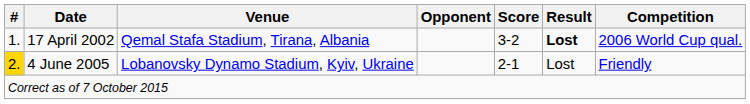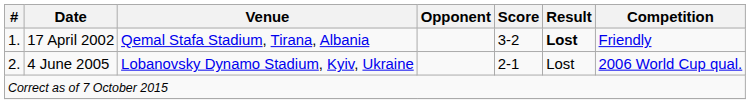 <table class="wikitable" style="font-size:95%;">
 <tr>
 <th>#</th>
 <th>Date</th>
 <th>Venue</th>
 <th>Opponent</th>
 <th>Score</th>
 <th>Result</th>
 <th>Competition</th>
 </tr>
 <tr>
 <td>1.</td>
 <td>17 April 2002</td>
 <td><a href='#'>Qemal Stafa Stadium</a>, <a href='#'>Tirana</a>, <a href='#'>Albania</a></td>
 <td></td>
 <td>3-2</td>
 <td><strong>Lost</strong></td>
-<td><a href='#'>2006 World Cup qual.</a></td>
+<td><a href='#'>Friendly</a></td>
 </tr>
 <tr>
-<td style="background: gold;">2.</td>
+<td>2.</td>
 <td>4 June 2005</td>
 <td><a href='#'>Lobanovsky Dynamo Stadium</a>, <a href='#'>Kyiv</a>, <a href='#'>Ukraine</a></td>
 <td></td>
 <td>2-1</td>
 <td>Lost</td>
-<td><a href='#'>Friendly</a></td>
+<td><a href='#'>2006 World Cup qual.</a></td>
 </tr>
 <tr>
 <td colspan="12"><small><em>Correct as of 7 October 2015</em></small></td>
 </tr>
 <tr>
 </tr>
 </table>
